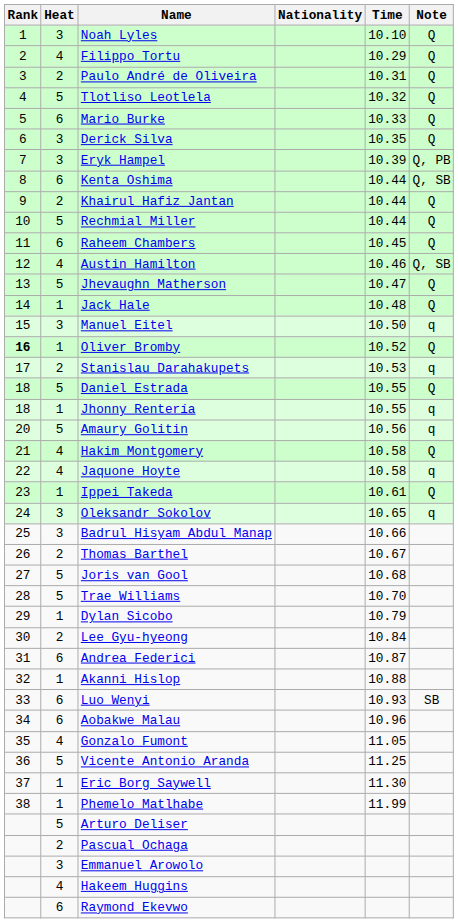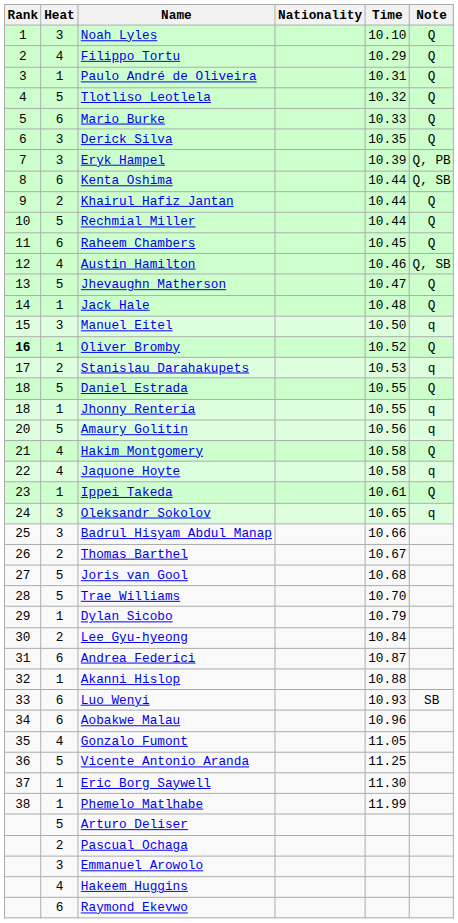 <table class="wikitable sortable" style="text-align:center">
 <tr>
 <th>Rank</th>
 <th>Heat</th>
 <th>Name</th>
 <th>Nationality</th>
 <th>Time</th>
 <th>Note</th>
 </tr>
 <tr bgcolor=ccffcc>
 <td>1</td>
 <td>3</td>
 <td align=left><a href='#'>Noah Lyles</a></td>
 <td align=left></td>
 <td>10.10</td>
 <td>Q</td>
 </tr>
 <tr bgcolor=ccffcc>
 <td>2</td>
 <td>4</td>
 <td align=left><a href='#'>Filippo Tortu</a></td>
 <td align=left></td>
 <td>10.29</td>
 <td>Q</td>
 </tr>
 <tr bgcolor=ccffcc>
 <td>3</td>
-<td>2</td>
+<td>1</td>
 <td align=left><a href='#'>Paulo André de Oliveira</a></td>
 <td align=left></td>
 <td>10.31</td>
 <td>Q</td>
 </tr>
 <tr bgcolor=ccffcc>
 <td>4</td>
 <td>5</td>
 <td align=left><a href='#'>Tlotliso Leotlela</a></td>
 <td align=left></td>
 <td>10.32</td>
 <td>Q</td>
 </tr>
 <tr bgcolor=ccffcc>
 <td>5</td>
 <td>6</td>
 <td align=left><a href='#'>Mario Burke</a></td>
 <td align=left></td>
 <td>10.33</td>
 <td>Q</td>
 </tr>
 <tr bgcolor=ccffcc>
 <td>6</td>
 <td>3</td>
 <td align=left><a href='#'>Derick Silva</a></td>
 <td align=left></td>
 <td>10.35</td>
 <td>Q</td>
 </tr>
 <tr bgcolor=ccffcc>
 <td>7</td>
 <td>3</td>
 <td align=left><a href='#'>Eryk Hampel</a></td>
 <td align=left></td>
 <td>10.39</td>
 <td>Q, PB</td>
 </tr>
 <tr bgcolor=ccffcc>
 <td>8</td>
 <td>6</td>
 <td align=left><a href='#'>Kenta Oshima</a></td>
 <td align=left></td>
 <td>10.44</td>
 <td>Q, SB</td>
 </tr>
 <tr bgcolor=ccffcc>
 <td>9</td>
 <td>2</td>
 <td align=left><a href='#'>Khairul Hafiz Jantan</a></td>
 <td align=left></td>
 <td>10.44</td>
 <td>Q</td>
 </tr>
 <tr bgcolor=ccffcc>
 <td>10</td>
 <td>5</td>
 <td align=left><a href='#'>Rechmial Miller</a></td>
 <td align=left></td>
 <td>10.44</td>
 <td>Q</td>
 </tr>
 <tr bgcolor=ccffcc>
 <td>11</td>
 <td>6</td>
 <td align=left><a href='#'>Raheem Chambers</a></td>
 <td align=left></td>
 <td>10.45</td>
 <td>Q</td>
 </tr>
 <tr bgcolor=ccffcc>
 <td>12</td>
 <td>4</td>
 <td align=left><a href='#'>Austin Hamilton</a></td>
 <td align=left></td>
 <td>10.46</td>
 <td>Q, SB</td>
 </tr>
 <tr bgcolor=ccffcc>
 <td>13</td>
 <td>5</td>
 <td align=left><a href='#'>Jhevaughn Matherson</a></td>
 <td align=left></td>
 <td>10.47</td>
 <td>Q</td>
 </tr>
 <tr bgcolor=ccffcc>
 <td>14</td>
 <td>1</td>
 <td align=left><a href='#'>Jack Hale</a></td>
 <td align=left></td>
 <td>10.48</td>
 <td>Q</td>
 </tr>
 <tr bgcolor=ddffdd>
 <td>15</td>
 <td>3</td>
 <td align=left><a href='#'>Manuel Eitel</a></td>
 <td align=left></td>
 <td>10.50</td>
 <td>q</td>
 </tr>
 <tr bgcolor=ccffcc>
 <td><strong>16</strong></td>
 <td>1</td>
 <td align=left><a href='#'>Oliver Bromby</a></td>
 <td align=left></td>
 <td>10.52</td>
 <td>Q</td>
 </tr>
 <tr bgcolor=ddffdd>
 <td>17</td>
 <td>2</td>
 <td align=left><a href='#'>Stanislau Darahakupets</a></td>
 <td align=left></td>
 <td>10.53</td>
 <td>q</td>
 </tr>
 <tr bgcolor=ccffcc>
 <td>18</td>
 <td>5</td>
 <td align=left><a href='#'>Daniel Estrada</a></td>
 <td align=left></td>
 <td>10.55</td>
 <td>Q</td>
 </tr>
 <tr bgcolor=ddffdd>
 <td>18</td>
 <td>1</td>
 <td align=left><a href='#'>Jhonny Rentería</a></td>
 <td align=left></td>
 <td>10.55</td>
 <td>q</td>
 </tr>
 <tr bgcolor=ddffdd>
 <td>20</td>
 <td>5</td>
 <td align=left><a href='#'>Amaury Golitin</a></td>
 <td align=left></td>
 <td>10.56</td>
 <td>q</td>
 </tr>
 <tr bgcolor=ccffcc>
 <td>21</td>
 <td>4</td>
 <td align=left><a href='#'>Hakim Montgomery</a></td>
 <td align=left></td>
 <td>10.58</td>
 <td>Q</td>
 </tr>
 <tr bgcolor=ddffdd>
 <td>22</td>
 <td>4</td>
 <td align=left><a href='#'>Jaquone Hoyte</a></td>
 <td align=left></td>
 <td>10.58</td>
 <td>q</td>
 </tr>
 <tr bgcolor=ccffcc>
 <td>23</td>
 <td>1</td>
 <td align=left><a href='#'>Ippei Takeda</a></td>
 <td align=left></td>
 <td>10.61</td>
 <td>Q</td>
 </tr>
 <tr bgcolor=ddffdd>
 <td>24</td>
 <td>3</td>
 <td align=left><a href='#'>Oleksandr Sokolov</a></td>
 <td align=left></td>
 <td>10.65</td>
 <td>q</td>
 </tr>
 <tr>
 <td>25</td>
 <td>3</td>
 <td align=left><a href='#'>Badrul Hisyam Abdul Manap</a></td>
 <td align=left></td>
 <td>10.66</td>
 <td></td>
 </tr>
 <tr>
 <td>26</td>
 <td>2</td>
 <td align=left><a href='#'>Thomas Barthel</a></td>
 <td align=left></td>
 <td>10.67</td>
 <td></td>
 </tr>
 <tr>
 <td>27</td>
 <td>5</td>
 <td align=left><a href='#'>Joris van Gool</a></td>
 <td align=left></td>
 <td>10.68</td>
 <td></td>
 </tr>
 <tr>
 <td>28</td>
 <td>5</td>
 <td align=left><a href='#'>Trae Williams</a></td>
 <td align=left></td>
 <td>10.70</td>
 <td></td>
 </tr>
 <tr>
 <td>29</td>
 <td>1</td>
 <td align=left><a href='#'>Dylan Sicobo</a></td>
 <td align=left></td>
 <td>10.79</td>
 <td></td>
 </tr>
 <tr>
 <td>30</td>
 <td>2</td>
 <td align=left><a href='#'>Lee Gyu-hyeong</a></td>
 <td align=left></td>
 <td>10.84</td>
 <td></td>
 </tr>
 <tr>
 <td>31</td>
 <td>6</td>
 <td align=left><a href='#'>Andrea Federici</a></td>
 <td align=left></td>
 <td>10.87</td>
 <td></td>
 </tr>
 <tr>
 <td>32</td>
 <td>1</td>
 <td align=left><a href='#'>Akanni Hislop</a></td>
 <td align=left></td>
 <td>10.88</td>
 <td></td>
 </tr>
 <tr>
 <td>33</td>
 <td>6</td>
 <td align=left><a href='#'>Luo Wenyi</a></td>
 <td align=left></td>
 <td>10.93</td>
 <td>SB</td>
 </tr>
 <tr>
 <td>34</td>
 <td>6</td>
 <td align=left><a href='#'>Aobakwe Malau</a></td>
 <td align=left></td>
 <td>10.96</td>
 <td></td>
 </tr>
 <tr>
 <td>35</td>
 <td>4</td>
 <td align=left><a href='#'>Gonzalo Fumont</a></td>
 <td align=left></td>
 <td>11.05</td>
 <td></td>
 </tr>
 <tr>
 <td>36</td>
 <td>5</td>
 <td align=left><a href='#'>Vicente Antonio Aranda</a></td>
 <td align=left></td>
 <td>11.25</td>
 <td></td>
 </tr>
 <tr>
 <td>37</td>
 <td>1</td>
 <td align=left><a href='#'>Eric Borg Saywell</a></td>
 <td align=left></td>
 <td>11.30</td>
 <td></td>
 </tr>
 <tr>
 <td>38</td>
 <td>1</td>
 <td align=left><a href='#'>Phemelo Matlhabe</a></td>
 <td align=left></td>
 <td>11.99</td>
 <td></td>
 </tr>
 <tr>
 <td></td>
 <td>5</td>
 <td align=left><a href='#'>Arturo Deliser</a></td>
 <td align=left></td>
 <td></td>
 <td></td>
 </tr>
 <tr>
 <td></td>
 <td>2</td>
 <td align=left><a href='#'>Pascual Ochaga</a></td>
 <td align=left></td>
 <td></td>
 <td></td>
 </tr>
 <tr>
 <td></td>
 <td>3</td>
 <td align=left><a href='#'>Emmanuel Arowolo</a></td>
 <td align=left></td>
 <td></td>
 <td></td>
 </tr>
 <tr>
 <td></td>
 <td>4</td>
 <td align=left><a href='#'>Hakeem Huggins</a></td>
 <td align=left></td>
 <td></td>
 <td></td>
 </tr>
 <tr>
 <td></td>
 <td>6</td>
 <td align=left><a href='#'>Raymond Ekevwo</a></td>
 <td align=left></td>
 <td></td>
 <td></td>
 </tr>
 </table>
